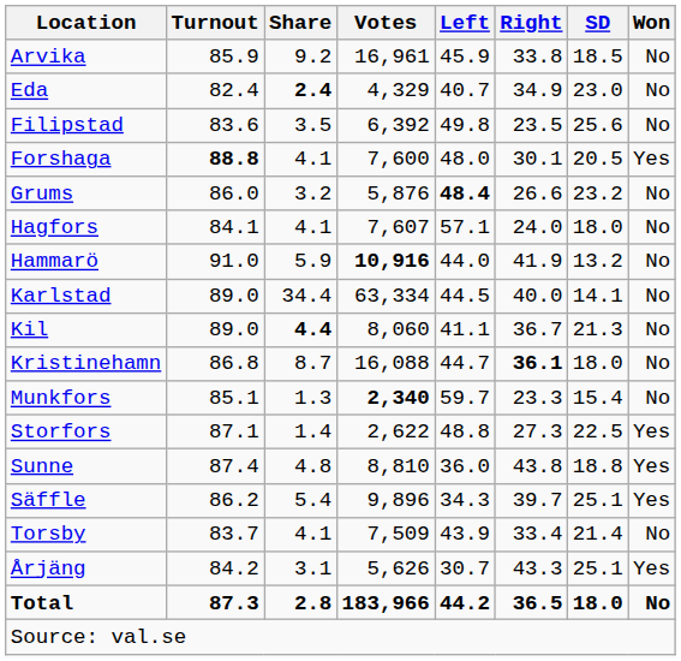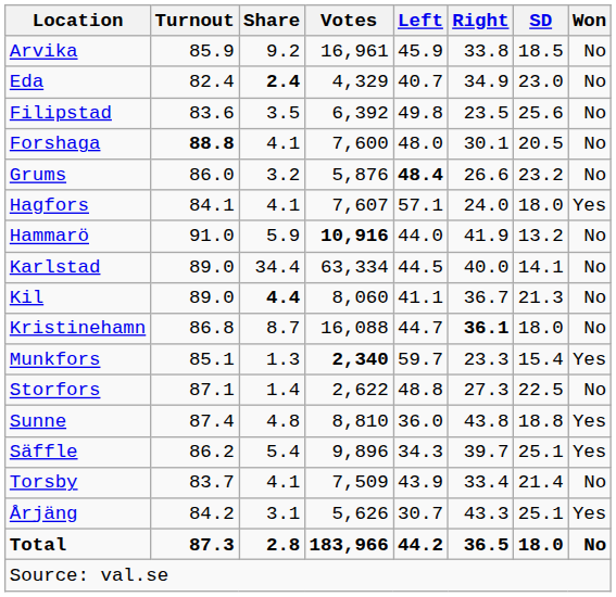 <table class="wikitable sortable" style=text-align:right>
 <tr>
 <th>Location</th>
 <th>Turnout</th>
 <th>Share</th>
 <th>Votes</th>
 <th><a href='#'>Left</a></th>
 <th><a href='#'>Right</a></th>
 <th><a href='#'>SD</a></th>
 <th>Won</th>
 </tr>
 <tr>
 <td align=left><a href='#'>Arvika</a></td>
 <td>85.9</td>
 <td>9.2</td>
 <td>16,961</td>
 <td>45.9</td>
 <td>33.8</td>
 <td>18.5</td>
 <td>No</td>
 </tr>
 <tr>
 <td align=left><a href='#'>Eda</a></td>
 <td>82.4</td>
 <td><strong>2.4</strong></td>
 <td>4,329</td>
 <td>40.7</td>
 <td>34.9</td>
 <td>23.0</td>
 <td>No</td>
 </tr>
 <tr>
 <td align=left><a href='#'>Filipstad</a></td>
 <td>83.6</td>
 <td>3.5</td>
 <td>6,392</td>
 <td>49.8</td>
 <td>23.5</td>
 <td>25.6</td>
 <td>No</td>
 </tr>
 <tr>
 <td align=left><a href='#'>Forshaga</a></td>
 <td><strong>88.8</strong></td>
 <td>4.1</td>
 <td>7,600</td>
 <td>48.0</td>
 <td>30.1</td>
 <td>20.5</td>
-<td>Yes</td>
+<td>No</td>
 </tr>
 <tr>
 <td align=left><a href='#'>Grums</a></td>
 <td>86.0</td>
 <td>3.2</td>
 <td>5,876</td>
 <td><strong>48.4</strong></td>
 <td>26.6</td>
 <td>23.2</td>
 <td>No</td>
 </tr>
 <tr>
 <td align=left><a href='#'>Hagfors</a></td>
 <td>84.1</td>
 <td>4.1</td>
 <td>7,607</td>
 <td>57.1</td>
 <td>24.0</td>
 <td>18.0</td>
-<td>No</td>
+<td>Yes</td>
 </tr>
 <tr>
 <td align=left><a href='#'>Hammarö</a></td>
 <td>91.0</td>
 <td>5.9</td>
 <td><strong>10,916</strong></td>
 <td>44.0</td>
 <td>41.9</td>
 <td>13.2</td>
 <td>No</td>
 </tr>
 <tr>
 <td align=left><a href='#'>Karlstad</a></td>
 <td>89.0</td>
 <td>34.4</td>
 <td>63,334</td>
 <td>44.5</td>
 <td>40.0</td>
 <td>14.1</td>
 <td>No</td>
 </tr>
 <tr>
 <td align=left><a href='#'>Kil</a></td>
 <td>89.0</td>
 <td><strong>4.4</strong></td>
 <td>8,060</td>
 <td>41.1</td>
 <td>36.7</td>
 <td>21.3</td>
 <td>No</td>
 </tr>
 <tr>
 <td align=left><a href='#'>Kristinehamn</a></td>
 <td>86.8</td>
 <td>8.7</td>
 <td>16,088</td>
 <td>44.7</td>
 <td><strong>36.1</strong></td>
 <td>18.0</td>
 <td>No</td>
 </tr>
 <tr>
 <td align=left><a href='#'>Munkfors</a></td>
 <td>85.1</td>
 <td>1.3</td>
 <td><strong>2,340</strong></td>
 <td>59.7</td>
 <td>23.3</td>
 <td>15.4</td>
-<td>No</td>
+<td>Yes</td>
 </tr>
 <tr>
 <td align=left><a href='#'>Storfors</a></td>
 <td>87.1</td>
 <td>1.4</td>
 <td>2,622</td>
 <td>48.8</td>
 <td>27.3</td>
 <td>22.5</td>
-<td>Yes</td>
+<td>No</td>
 </tr>
 <tr>
 <td align=left><a href='#'>Sunne</a></td>
 <td>87.4</td>
 <td>4.8</td>
 <td>8,810</td>
 <td>36.0</td>
 <td>43.8</td>
 <td>18.8</td>
 <td>Yes</td>
 </tr>
 <tr>
 <td align=left><a href='#'>Säffle</a></td>
 <td>86.2</td>
 <td>5.4</td>
 <td>9,896</td>
 <td>34.3</td>
 <td>39.7</td>
 <td>25.1</td>
 <td>Yes</td>
 </tr>
 <tr>
 <td align=left><a href='#'>Torsby</a></td>
 <td>83.7</td>
 <td>4.1</td>
 <td>7,509</td>
 <td>43.9</td>
 <td>33.4</td>
 <td>21.4</td>
 <td>No</td>
 </tr>
 <tr>
 <td align=left><a href='#'>Årjäng</a></td>
 <td>84.2</td>
 <td>3.1</td>
 <td>5,626</td>
 <td>30.7</td>
 <td>43.3</td>
 <td>25.1</td>
 <td>Yes</td>
 </tr>
 <tr>
 <td align=left><strong>Total</strong></td>
 <td><strong>87.3</strong></td>
 <td><strong>2.8</strong></td>
 <td><strong>183,966</strong></td>
 <td><strong>44.2</strong></td>
 <td><strong>36.5</strong></td>
 <td><strong>18.0</strong></td>
 <td><strong>No</strong></td>
 </tr>
 <tr>
 <td align=left colspan=8>Source: val.se</td>
 </tr>
 </table>
